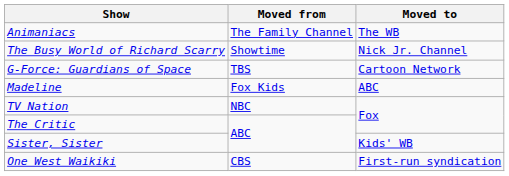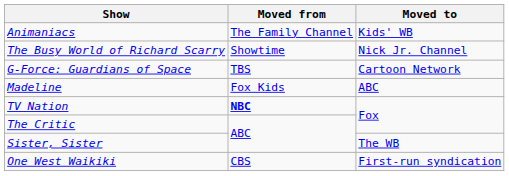 <table class="wikitable sortable">
 <tr>
 <th>Show</th>
 <th>Moved from</th>
 <th>Moved to</th>
 </tr>
 <tr>
 <td><em><a href='#'>Animaniacs</a></em></td>
 <td><a href='#'>The Family Channel</a></td>
-<td><a href='#'>The WB</a></td>
+<td><a href='#'>Kids' WB</a></td>
 </tr>
 <tr>
 <td><em><a href='#'>The Busy World of Richard Scarry</a></em></td>
 <td><a href='#'>Showtime</a></td>
 <td><a href='#'>Nick Jr. Channel</a></td>
 </tr>
 <tr>
 <td><em><a href='#'>G-Force: Guardians of Space</a></em></td>
 <td><a href='#'>TBS</a></td>
 <td><a href='#'>Cartoon Network</a></td>
 </tr>
 <tr>
 <td><em><a href='#'>Madeline</a></em></td>
 <td><a href='#'>Fox Kids</a></td>
 <td><a href='#'>ABC</a></td>
 </tr>
 <tr>
 <td><em><a href='#'>TV Nation</a></em></td>
-<td><a href='#'>NBC</a></td>
+<td><strong><a href='#'>NBC</a></strong></td>
 <td rowspan="2"><a href='#'>Fox</a></td>
 </tr>
 <tr>
 <td><em><a href='#'>The Critic</a></em></td>
 <td rowspan="2"><a href='#'>ABC</a></td>
 </tr>
 <tr>
 <td><em><a href='#'>Sister, Sister</a></em></td>
-<td><a href='#'>Kids' WB</a></td>
+<td><a href='#'>The WB</a></td>
 </tr>
 <tr>
 <td><em><a href='#'>One West Waikiki</a></em></td>
 <td><a href='#'>CBS</a></td>
 <td><a href='#'>First-run syndication</a></td>
 </tr>
 </table>
